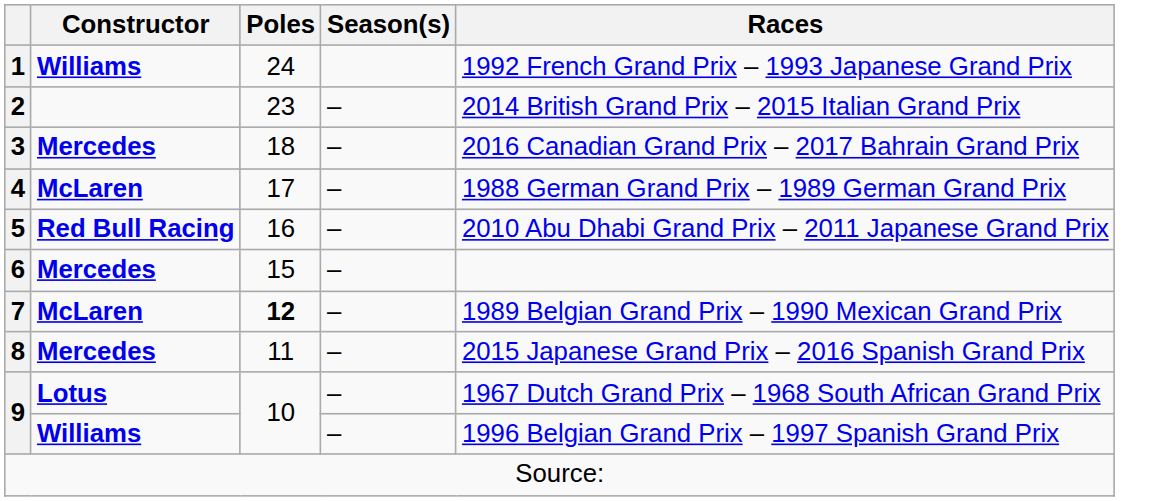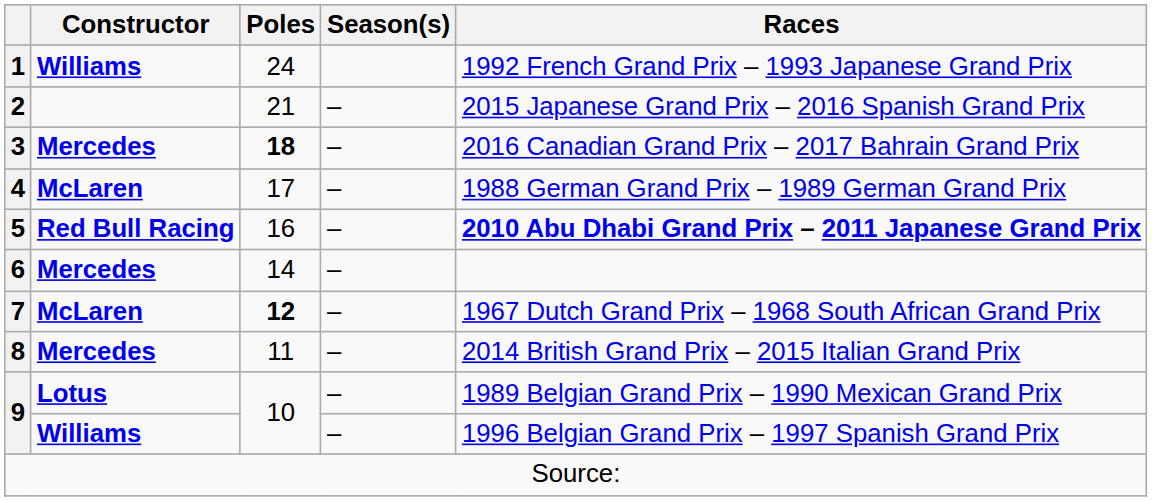 <table class="wikitable">
 <tr>
 <th></th>
 <th>Constructor</th>
 <th>Poles</th>
 <th>Season(s)</th>
 <th>Races</th>
 </tr>
 <tr>
 <th>1</th>
 <td> <strong><a href='#'>Williams</a></strong></td>
 <td align="center">24</td>
 <td></td>
 <td><a href='#'>1992 French Grand Prix</a> – <a href='#'>1993 Japanese Grand Prix</a></td>
 </tr>
 <tr>
 <th>2</th>
 <td></td>
-<td align="center">23</td>
+<td align="center">21</td>
 <td>–</td>
-<td><a href='#'>2014 British Grand Prix</a> – <a href='#'>2015 Italian Grand Prix</a></td>
+<td><a href='#'>2015 Japanese Grand Prix</a> – <a href='#'>2016 Spanish Grand Prix</a></td>
 </tr>
 <tr>
 <th>3</th>
 <td> <strong><a href='#'>Mercedes</a></strong></td>
-<td align="center">18</td>
+<td align="center"><strong>18</strong></td>
 <td>–</td>
 <td><a href='#'>2016 Canadian Grand Prix</a> – <a href='#'>2017 Bahrain Grand Prix</a></td>
 </tr>
 <tr>
 <th>4</th>
 <td> <strong><a href='#'>McLaren</a></strong></td>
 <td align="center">17</td>
 <td>–</td>
 <td><a href='#'>1988 German Grand Prix</a> – <a href='#'>1989 German Grand Prix</a></td>
 </tr>
 <tr>
 <th>5</th>
 <td> <strong><a href='#'>Red Bull Racing</a></strong></td>
 <td align="center">16</td>
 <td>–</td>
-<td><a href='#'>2010 Abu Dhabi Grand Prix</a> – <a href='#'>2011 Japanese Grand Prix</a></td>
+<td><strong><a href='#'>2010 Abu Dhabi Grand Prix</a> – <a href='#'>2011 Japanese Grand Prix</a></strong></td>
 </tr>
 <tr>
 <th>6</th>
 <td> <strong><a href='#'>Mercedes</a></strong></td>
-<td align="center">15</td>
+<td align="center">14</td>
 <td>–</td>
 <td></td>
 </tr>
 <tr>
 <th>7</th>
 <td> <strong><a href='#'>McLaren</a></strong></td>
 <td align="center"><strong>12</strong></td>
 <td>–</td>
-<td><a href='#'>1989 Belgian Grand Prix</a> – <a href='#'>1990 Mexican Grand Prix</a></td>
+<td><a href='#'>1967 Dutch Grand Prix</a> – <a href='#'>1968 South African Grand Prix</a></td>
 </tr>
 <tr>
 <th>8</th>
 <td> <strong><a href='#'>Mercedes</a></strong></td>
 <td align="center">11</td>
 <td>–</td>
-<td><a href='#'>2015 Japanese Grand Prix</a> – <a href='#'>2016 Spanish Grand Prix</a></td>
+<td><a href='#'>2014 British Grand Prix</a> – <a href='#'>2015 Italian Grand Prix</a></td>
 </tr>
 <tr>
 <th rowspan=2>9</th>
 <td> <strong><a href='#'>Lotus</a></strong></td>
 <td align="center" rowspan=2>10</td>
 <td>–</td>
-<td><a href='#'>1967 Dutch Grand Prix</a> – <a href='#'>1968 South African Grand Prix</a></td>
+<td><a href='#'>1989 Belgian Grand Prix</a> – <a href='#'>1990 Mexican Grand Prix</a></td>
 </tr>
 <tr>
 <td> <strong><a href='#'>Williams</a></strong></td>
 <td>–</td>
 <td><a href='#'>1996 Belgian Grand Prix</a> – <a href='#'>1997 Spanish Grand Prix</a></td>
 </tr>
 <tr>
 <td colspan=5 align="center">Source:</td>
 </tr>
 </table>
